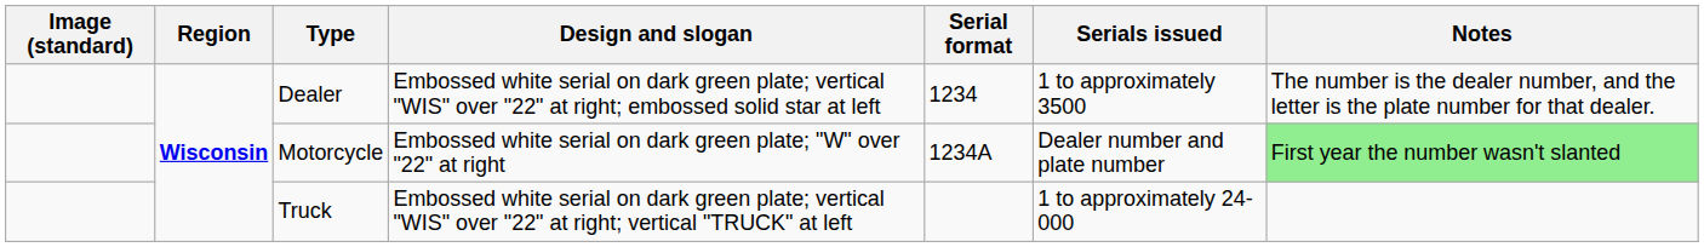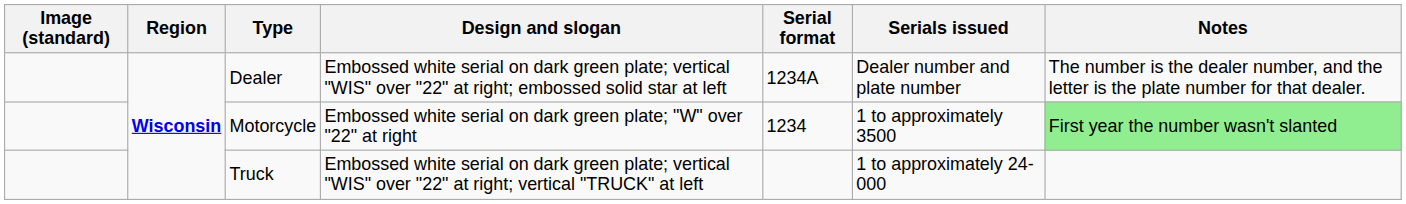 <table class="wikitable">
 <tr>
 <th>Image (standard)</th>
 <th>Region</th>
 <th>Type</th>
 <th>Design and slogan</th>
 <th>Serial format</th>
 <th>Serials issued</th>
 <th>Notes</th>
 </tr>
 <tr>
 <td></td>
 <td rowspan="3"><a href='#'><strong>Wisconsin</strong></a></td>
 <td>Dealer</td>
 <td>Embossed white serial on dark green plate; vertical "WIS" over "22" at right; embossed solid star at left</td>
-<td>1234</td>
-<td>1 to approximately 3500</td>
+<td>1234A</td>
+<td>Dealer number and plate number</td>
 <td>The number is the dealer number, and the letter is the plate number for that dealer.</td>
 </tr>
 <tr>
 <td></td>
 <td>Motorcycle</td>
 <td>Embossed white serial on dark green plate; "W" over "22" at right</td>
-<td>1234A</td>
-<td>Dealer number and plate number</td>
+<td>1234</td>
+<td>1 to approximately 3500</td>
 <td style="background: lightgreen;">First year the number wasn't slanted</td>
 </tr>
 <tr>
 <td></td>
 <td>Truck</td>
 <td>Embossed white serial on dark green plate; vertical "WIS" over "22" at right; vertical "TRUCK" at left</td>
 <td></td>
 <td>1 to approximately 24-000</td>
 <td></td>
 </tr>
 </table>
